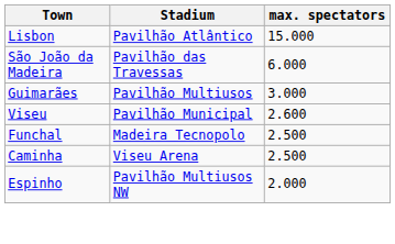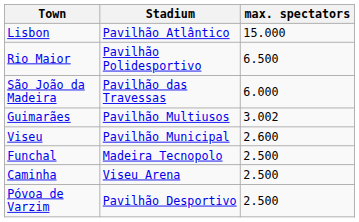 <table class="wikitable sortable">
 <tr>
 <th width="100">Town</th>
 <th width="150">Stadium</th>
 <th width="120">max. spectators</th>
 </tr>
 <tr>
 <td><a href='#'>Lisbon</a></td>
 <td><a href='#'>Pavilhão Atlântico</a></td>
 <td>15.000</td>
 </tr>
 <tr>
+<td><a href='#'>Rio Maior</a></td>
+<td><a href='#'>Pavilhão Polidesportivo</a></td>
+<td>6.500</td>
+</tr>
+<tr>
 <td><a href='#'>São João da Madeira</a></td>
 <td><a href='#'>Pavilhão das Travessas</a></td>
 <td>6.000</td>
 </tr>
 <tr>
 <td><a href='#'>Guimarães</a></td>
 <td><a href='#'>Pavilhão Multiusos</a></td>
-<td>3.000</td>
+<td>3.002</td>
 </tr>
 <tr>
 <td><a href='#'>Viseu</a></td>
 <td><a href='#'>Pavilhão Municipal</a></td>
 <td>2.600</td>
 </tr>
 <tr>
 <td><a href='#'>Funchal</a></td>
 <td><a href='#'>Madeira Tecnopolo</a></td>
 <td>2.500</td>
 </tr>
 <tr>
 <td><a href='#'>Caminha</a></td>
 <td><a href='#'>Viseu Arena</a></td>
 <td>2.500</td>
 </tr>
 <tr>
-<td><a href='#'>Espinho</a></td>
-<td><a href='#'>Pavilhão Multiusos NW</a></td>
-<td>2.000</td>
+<td><a href='#'>Póvoa de Varzim</a></td>
+<td><a href='#'>Pavilhão Desportivo</a></td>
+<td>2.500</td>
 </tr>
 </table>
